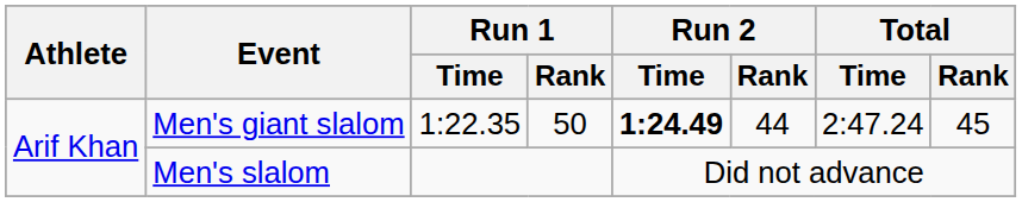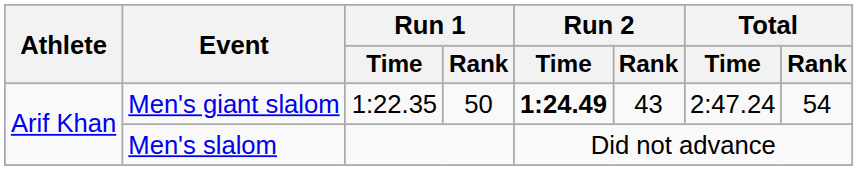 <table class=wikitable style=font-size:90%;text-align:center>
 <tr>
 <th rowspan=2>Athlete</th>
 <th rowspan=2>Event</th>
 <th colspan=2>Run 1</th>
 <th colspan=2>Run 2</th>
 <th colspan=2>Total</th>
 </tr>
 <tr style="font-size:95%">
 <th>Time</th>
 <th>Rank</th>
 <th>Time</th>
 <th>Rank</th>
 <th>Time</th>
 <th>Rank</th>
 </tr>
 <tr>
 <td align=left rowspan=2><a href='#'>Arif Khan</a></td>
 <td align=left><a href='#'>Men's giant slalom</a></td>
 <td>1:22.35</td>
 <td>50</td>
 <td><strong>1:24.49</strong></td>
-<td>44</td>
+<td>43</td>
 <td>2:47.24</td>
-<td>45</td>
+<td>54</td>
 </tr>
 <tr>
 <td align=left><a href='#'>Men's slalom</a></td>
 <td colspan=2></td>
 <td colspan=4>Did not advance</td>
 </tr>
 </table>
